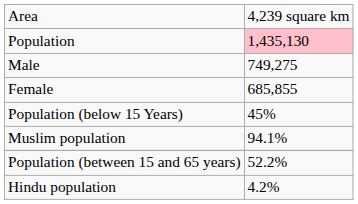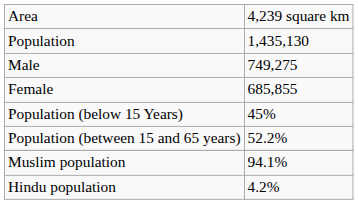 <table class="wikitable">
 <tr>
 <td>Area</td>
 <td>4,239 square km</td>
 </tr>
 <tr>
 <td>Population</td>
-<td style="background: pink;">1,435,130</td>
+<td>1,435,130</td>
 </tr>
 <tr>
 <td>Male</td>
 <td>749,275</td>
 </tr>
 <tr>
 <td>Female</td>
 <td>685,855</td>
 </tr>
 <tr>
 <td>Population (below 15 Years)</td>
 <td>45%</td>
 </tr>
 <tr>
-<td>Muslim population</td>
-<td>94.1%</td>
+<td>Population (between 15 and 65 years)</td>
+<td>52.2%</td>
 </tr>
 <tr>
 </tr>
 <tr>
-<td>Population (between 15 and 65 years)</td>
-<td>52.2%</td>
+<td>Muslim population</td>
+<td>94.1%</td>
 </tr>
 <tr>
 <td>Hindu population</td>
 <td>4.2%</td>
 </tr>
 </table>
